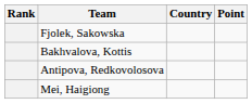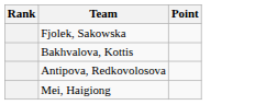 <table class="wikitable sortable">
 <tr>
 <th>Rank</th>
 <th>Team</th>
-<th>Country</th>
 <th>Point</th>
 </tr>
 <tr>
 <th></th>
 <td>Fjolek, Sakowska</td>
 <td></td>
-<td></td>
 </tr>
 <tr>
 <th></th>
 <td>Bakhvalova, Kottis</td>
-<td></td>
 <td></td>
 </tr>
 <tr>
 <th></th>
 <td>Antipova, Redkovolosova</td>
 <td></td>
-<td></td>
 </tr>
 <tr>
 <th></th>
 <td>Mei, Haigiong</td>
 <td></td>
-<td></td>
 </tr>
 </table>
